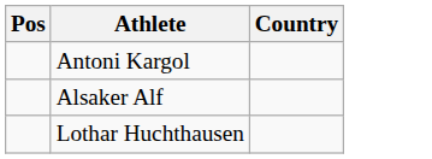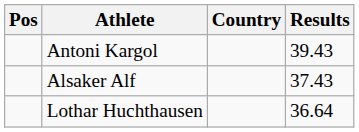 <table class="wikitable">
 <tr>
 <th>Pos</th>
 <th>Athlete</th>
 <th>Country</th>
+<th>Results</th>
 </tr>
 <tr>
 <td align="center"></td>
 <td>Antoni Kargol</td>
 <td></td>
+<td>39.43</td>
 </tr>
 <tr>
 <td align="center"></td>
 <td>Alsaker Alf</td>
 <td></td>
+<td>37.43</td>
 </tr>
 <tr>
 <td align="center"></td>
 <td>Lothar Huchthausen</td>
 <td></td>
+<td>36.64</td>
 </tr>
 </table>
